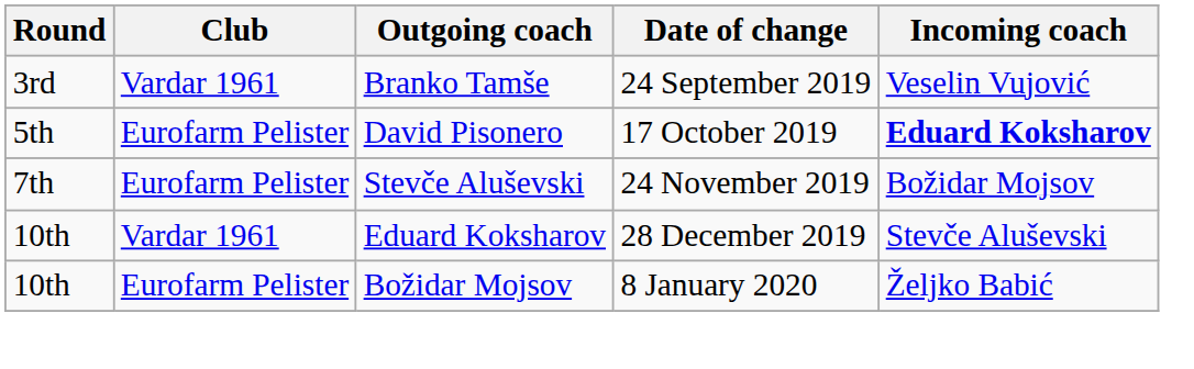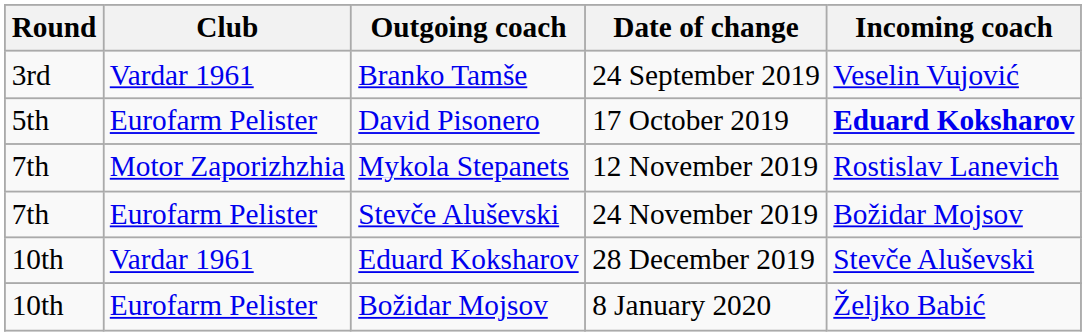 <table class="wikitable">
 <tr>
 <th>Round</th>
 <th>Club</th>
 <th>Outgoing coach</th>
 <th>Date of change</th>
 <th>Incoming coach</th>
 </tr>
 <tr>
 <td>3rd</td>
 <td><a href='#'>Vardar 1961</a></td>
 <td> <a href='#'>Branko Tamše</a></td>
 <td>24 September 2019</td>
 <td> <a href='#'>Veselin Vujović</a></td>
 </tr>
 <tr>
 <td>5th</td>
 <td><a href='#'>Eurofarm Pelister</a></td>
 <td> <a href='#'>David Pisonero</a></td>
 <td>17 October 2019</td>
 <td><strong> <a href='#'>Eduard Koksharov</a></strong></td>
 </tr>
 <tr>
 <td>7th</td>
+<td><a href='#'>Motor Zaporizhzhia</a></td>
+<td> <a href='#'>Mykola Stepanets</a></td>
+<td>12 November 2019</td>
+<td> <a href='#'>Rostislav Lanevich</a></td>
+</tr>
+<tr>
+<td>7th</td>
 <td><a href='#'>Eurofarm Pelister</a></td>
 <td> <a href='#'>Stevče Aluševski</a></td>
 <td>24 November 2019</td>
 <td> <a href='#'>Božidar Mojsov</a></td>
 </tr>
 <tr>
 <td>10th</td>
 <td><a href='#'>Vardar 1961</a></td>
 <td> <a href='#'>Eduard Koksharov</a></td>
 <td>28 December 2019</td>
 <td> <a href='#'>Stevče Aluševski</a></td>
 </tr>
 <tr>
 <td>10th</td>
 <td><a href='#'>Eurofarm Pelister</a></td>
 <td> <a href='#'>Božidar Mojsov</a></td>
 <td>8 January 2020</td>
 <td> <a href='#'>Željko Babić</a></td>
 </tr>
 </table>
